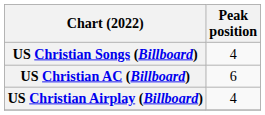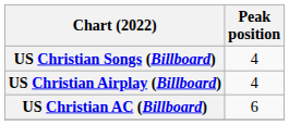 <table class="wikitable sortable plainrowheaders" style="text-align:center">
 <tr>
 <th scope="col">Chart (2022)</th>
 <th scope="col">Peak<br>position</th>
 </tr>
 <tr>
 <th scope="row">US <a href='#'>Christian Songs</a> (<em><a href='#'>Billboard</a></em>)</th>
 <td>4</td>
 </tr>
 <tr>
+<th scope="row">US <a href='#'>Christian Airplay</a> (<em><a href='#'>Billboard</a></em>)</th>
+<td>4</td>
+</tr>
+<tr>
 <th scope="row">US <a href='#'>Christian AC</a> (<em><a href='#'>Billboard</a></em>)</th>
 <td>6</td>
 </tr>
 <tr>
-<th scope="row">US <a href='#'>Christian Airplay</a> (<em><a href='#'>Billboard</a></em>)</th>
-<td>4</td>
-</tr>
-<tr>
 </tr>
 </table>
